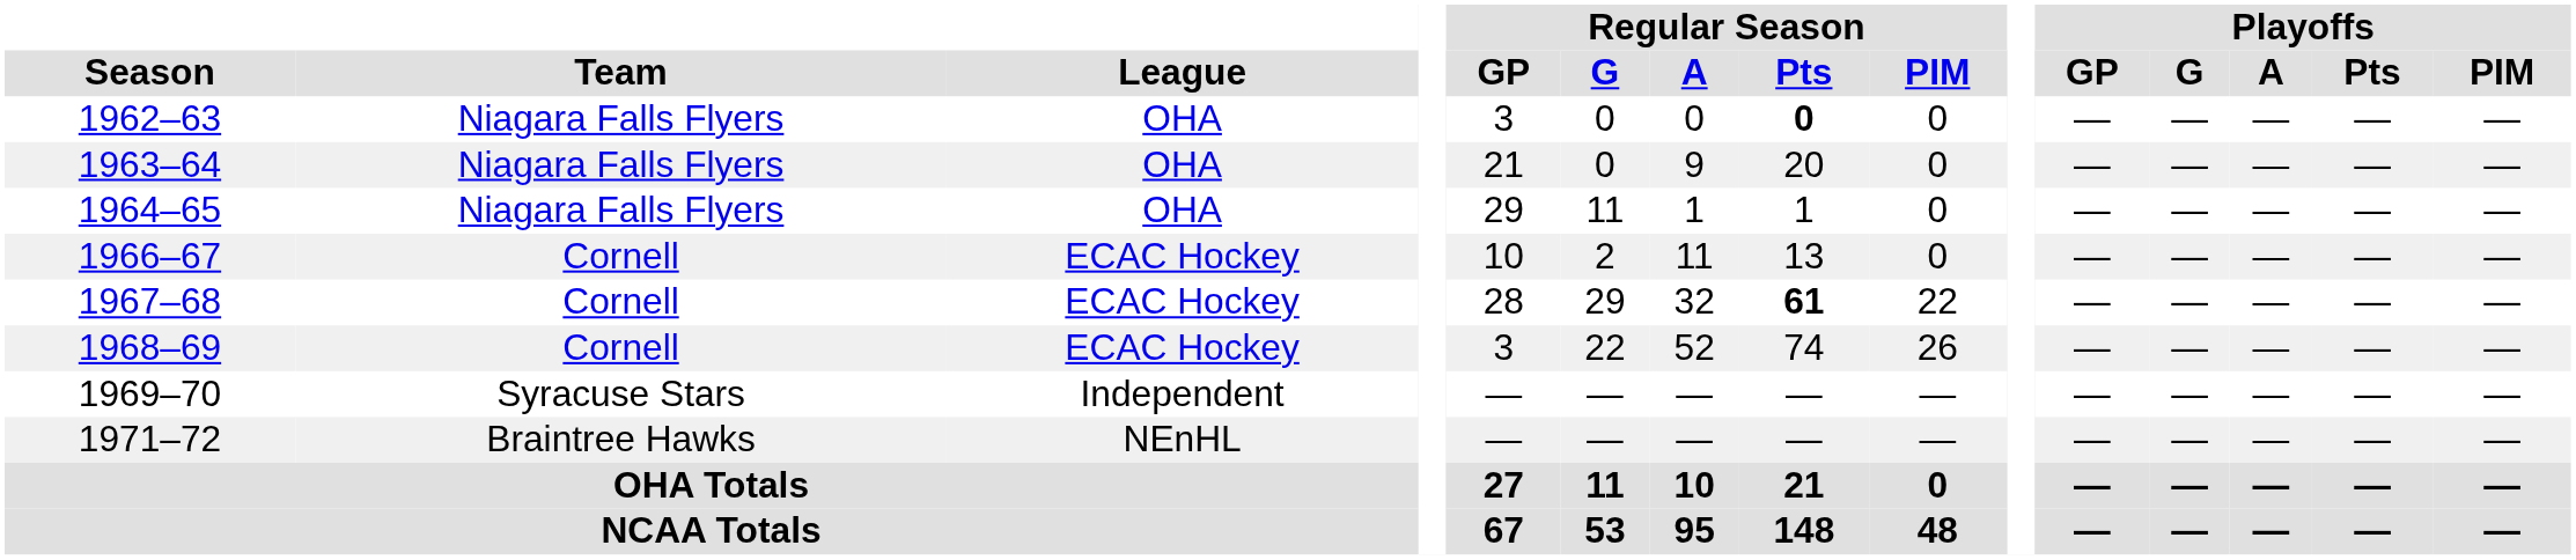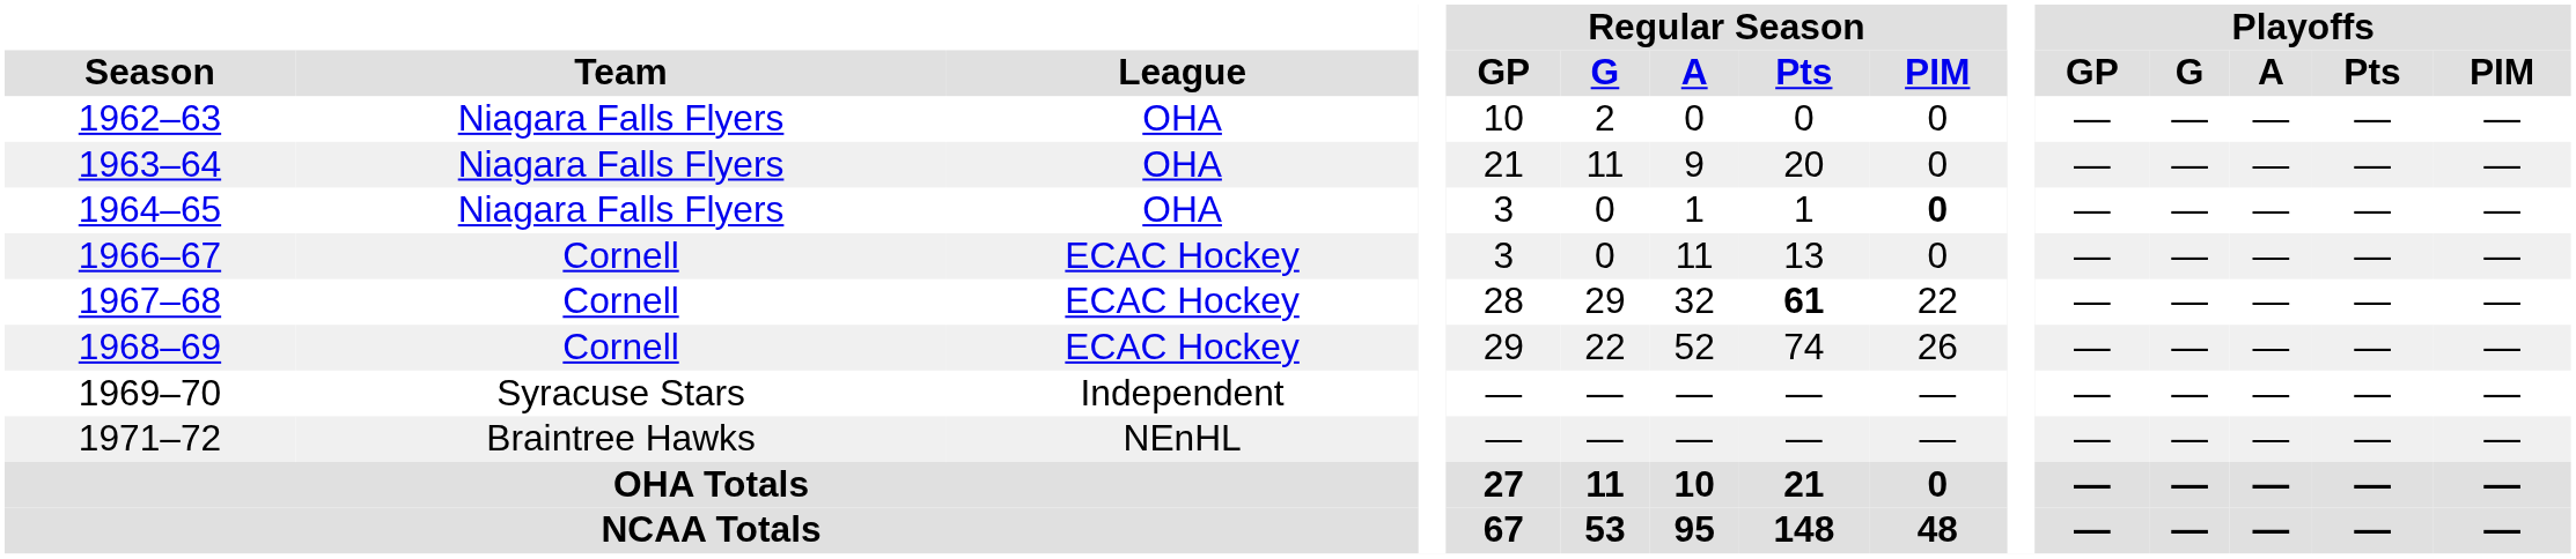 <table border="0" cellpadding="1" cellspacing="0" style="text-align:center; width:70em">
 <tr bgcolor="#e0e0e0">
 <th colspan="3"  bgcolor="#ffffff"> </th>
 <th rowspan="99" bgcolor="#ffffff"> </th>
 <th colspan="5">Regular Season</th>
 <th rowspan="99" bgcolor="#ffffff"> </th>
 <th colspan="5">Playoffs</th>
 </tr>
 <tr bgcolor="#e0e0e0">
 <th>Season</th>
 <th>Team</th>
 <th>League</th>
 <th>GP</th>
 <th><a href='#'>G</a></th>
 <th><a href='#'>A</a></th>
 <th><a href='#'>Pts</a></th>
 <th><a href='#'>PIM</a></th>
 <th>GP</th>
 <th>G</th>
 <th>A</th>
 <th>Pts</th>
 <th>PIM</th>
 </tr>
 <tr>
 <td><a href='#'>1962–63</a></td>
 <td><a href='#'>Niagara Falls Flyers</a></td>
 <td><a href='#'>OHA</a></td>
-<td>3</td>
+<td>10</td>
+<td>2</td>
 <td>0</td>
 <td>0</td>
-<td><strong>0</strong></td>
 <td>0</td>
 <td>—</td>
 <td>—</td>
 <td>—</td>
 <td>—</td>
 <td>—</td>
 </tr>
 <tr bgcolor=f0f0f0>
 <td><a href='#'>1963–64</a></td>
 <td><a href='#'>Niagara Falls Flyers</a></td>
 <td><a href='#'>OHA</a></td>
 <td>21</td>
-<td>0</td>
+<td>11</td>
 <td>9</td>
 <td>20</td>
 <td>0</td>
 <td>—</td>
 <td>—</td>
 <td>—</td>
 <td>—</td>
 <td>—</td>
 </tr>
 <tr>
 <td><a href='#'>1964–65</a></td>
 <td><a href='#'>Niagara Falls Flyers</a></td>
 <td><a href='#'>OHA</a></td>
-<td>29</td>
-<td>11</td>
+<td>3</td>
+<td>0</td>
 <td>1</td>
 <td>1</td>
-<td>0</td>
+<td><strong>0</strong></td>
 <td>—</td>
 <td>—</td>
 <td>—</td>
 <td>—</td>
 <td>—</td>
 </tr>
 <tr bgcolor=f0f0f0>
 <td><a href='#'>1966–67</a></td>
 <td><a href='#'>Cornell</a></td>
 <td><a href='#'>ECAC Hockey</a></td>
-<td>10</td>
-<td>2</td>
+<td>3</td>
+<td>0</td>
 <td>11</td>
 <td>13</td>
 <td>0</td>
 <td>—</td>
 <td>—</td>
 <td>—</td>
 <td>—</td>
 <td>—</td>
 </tr>
 <tr>
 <td><a href='#'>1967–68</a></td>
 <td><a href='#'>Cornell</a></td>
 <td><a href='#'>ECAC Hockey</a></td>
 <td>28</td>
 <td>29</td>
 <td>32</td>
 <td><strong>61</strong></td>
 <td>22</td>
 <td>—</td>
 <td>—</td>
 <td>—</td>
 <td>—</td>
 <td>—</td>
 </tr>
 <tr bgcolor=f0f0f0>
 <td><a href='#'>1968–69</a></td>
 <td><a href='#'>Cornell</a></td>
 <td><a href='#'>ECAC Hockey</a></td>
-<td>3</td>
+<td>29</td>
 <td>22</td>
 <td>52</td>
 <td>74</td>
 <td>26</td>
 <td>—</td>
 <td>—</td>
 <td>—</td>
 <td>—</td>
 <td>—</td>
 </tr>
 <tr>
 <td>1969–70</td>
 <td>Syracuse Stars</td>
 <td>Independent</td>
 <td>—</td>
 <td>—</td>
 <td>—</td>
 <td>—</td>
 <td>—</td>
 <td>—</td>
 <td>—</td>
 <td>—</td>
 <td>—</td>
 <td>—</td>
 </tr>
 <tr bgcolor=f0f0f0>
 <td>1971–72</td>
 <td>Braintree Hawks</td>
 <td>NEnHL</td>
 <td>—</td>
 <td>—</td>
 <td>—</td>
 <td>—</td>
 <td>—</td>
 <td>—</td>
 <td>—</td>
 <td>—</td>
 <td>—</td>
 <td>—</td>
 </tr>
 <tr bgcolor="#e0e0e0">
 <th colspan="3">OHA Totals</th>
 <th>27</th>
 <th>11</th>
 <th>10</th>
 <th>21</th>
 <th>0</th>
 <th>—</th>
 <th>—</th>
 <th>—</th>
 <th>—</th>
 <th>—</th>
 </tr>
 <tr bgcolor="#e0e0e0">
 <th colspan="3">NCAA Totals</th>
 <th>67</th>
 <th>53</th>
 <th>95</th>
 <th>148</th>
 <th>48</th>
 <th>—</th>
 <th>—</th>
 <th>—</th>
 <th>—</th>
 <th>—</th>
 </tr>
 </table>
